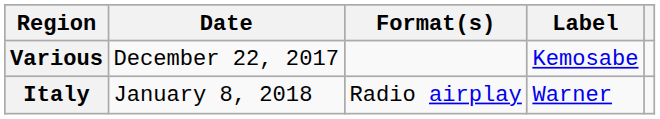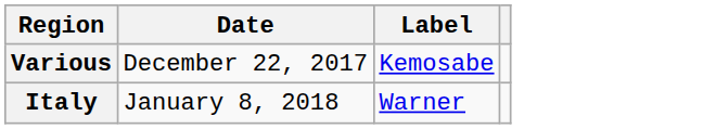 <table class="wikitable plainrowheaders">
 <tr>
 <th scope="col">Region</th>
 <th scope="col">Date</th>
-<th scope="col">Format(s)</th>
 <th scope="col">Label</th>
 <th scope="col"></th>
 </tr>
 <tr>
 <th scope="row">Various</th>
 <td>December 22, 2017</td>
-<td></td>
 <td><a href='#'>Kemosabe</a></td>
 <td style="text-align: center;"></td>
 </tr>
 <tr>
 <th scope="row">Italy</th>
 <td>January 8, 2018</td>
-<td>Radio <a href='#'>airplay</a></td>
 <td><a href='#'>Warner</a></td>
 <td style="text-align: center;"></td>
 </tr>
 </table>
